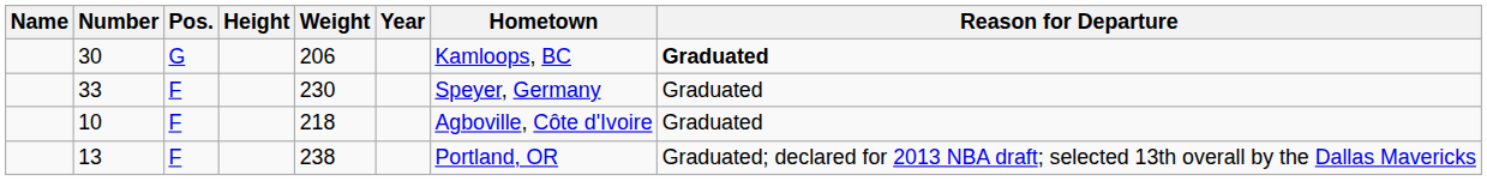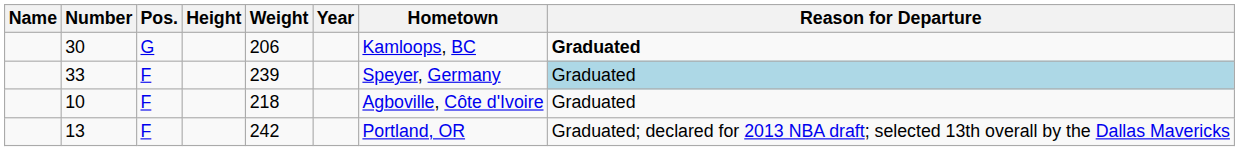 <table class="wikitable sortable" border="1">
 <tr>
 <th>Name</th>
 <th>Number</th>
 <th>Pos.</th>
 <th>Height</th>
 <th>Weight</th>
 <th>Year</th>
 <th>Hometown</th>
 <th class="unsortable">Reason for Departure</th>
 </tr>
 <tr>
 <td></td>
 <td>30</td>
 <td><a href='#'>G</a></td>
 <td></td>
 <td>206</td>
 <td></td>
 <td><a href='#'>Kamloops</a>, <a href='#'>BC</a></td>
 <td><strong>Graduated</strong></td>
 </tr>
 <tr>
 <td></td>
 <td>33</td>
 <td><a href='#'>F</a></td>
 <td></td>
-<td>230</td>
+<td>239</td>
 <td></td>
 <td><a href='#'>Speyer</a>, <a href='#'>Germany</a></td>
-<td>Graduated</td>
+<td style="background: lightblue;">Graduated</td>
 </tr>
 <tr>
 <td></td>
 <td>10</td>
 <td><a href='#'>F</a></td>
 <td></td>
 <td>218</td>
 <td></td>
 <td><a href='#'>Agboville</a>, <a href='#'>Côte d'Ivoire</a></td>
 <td>Graduated</td>
 </tr>
 <tr>
 <td></td>
 <td>13</td>
 <td><a href='#'>F</a></td>
 <td></td>
-<td>238</td>
+<td>242</td>
 <td></td>
 <td><a href='#'>Portland, OR</a></td>
 <td>Graduated; declared for <a href='#'>2013 NBA draft</a>; selected 13th overall by the <a href='#'>Dallas Mavericks</a></td>
 </tr>
 </table>
